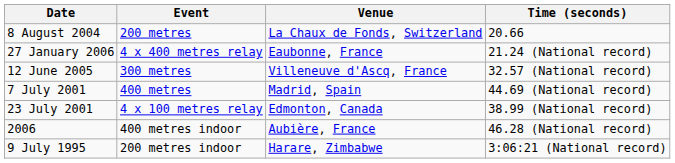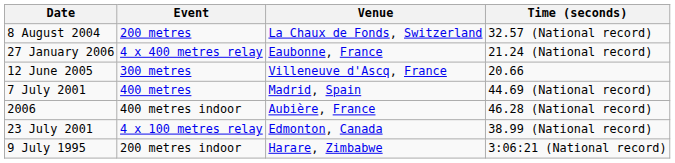 <table class="wikitable" style="font-size: 95%;">
 <tr>
 <th>Date</th>
 <th>Event</th>
 <th>Venue</th>
 <th>Time (seconds)</th>
 </tr>
 <tr>
 <td>8 August 2004</td>
 <td><a href='#'>200 metres</a></td>
 <td><a href='#'>La Chaux de Fonds</a>, <a href='#'>Switzerland</a></td>
-<td>20.66</td>
+<td>32.57   (National record)</td>
 </tr>
 <tr>
 <td>27 January 2006</td>
 <td><a href='#'>4 x 400 metres relay</a></td>
 <td><a href='#'>Eaubonne</a>, <a href='#'>France</a></td>
 <td>21.24   (National record)</td>
 </tr>
 <tr>
 <td>12 June 2005</td>
 <td><a href='#'>300 metres</a></td>
 <td><a href='#'>Villeneuve d'Ascq</a>, <a href='#'>France</a></td>
-<td>32.57   (National record)</td>
+<td>20.66</td>
 </tr>
 <tr>
 <td>7 July 2001</td>
 <td><a href='#'>400 metres</a></td>
 <td><a href='#'>Madrid</a>, <a href='#'>Spain</a></td>
 <td>44.69   (National record)</td>
 </tr>
 <tr>
+<td>2006</td>
+<td>400 metres indoor</td>
+<td><a href='#'>Aubière</a>, <a href='#'>France</a></td>
+<td>46.28   (National record)</td>
+</tr>
+<tr>
 <td>23 July 2001</td>
 <td><a href='#'>4 x 100 metres relay</a></td>
 <td><a href='#'>Edmonton</a>, <a href='#'>Canada</a></td>
 <td>38.99   (National record)</td>
-</tr>
-<tr>
-<td>2006</td>
-<td>400 metres indoor</td>
-<td><a href='#'>Aubière</a>, <a href='#'>France</a></td>
-<td>46.28   (National record)</td>
 </tr>
 <tr>
 <td>9 July 1995</td>
 <td>200 metres indoor</td>
 <td><a href='#'>Harare</a>, <a href='#'>Zimbabwe</a></td>
 <td>3:06:21 (National record)</td>
 </tr>
 </table>
